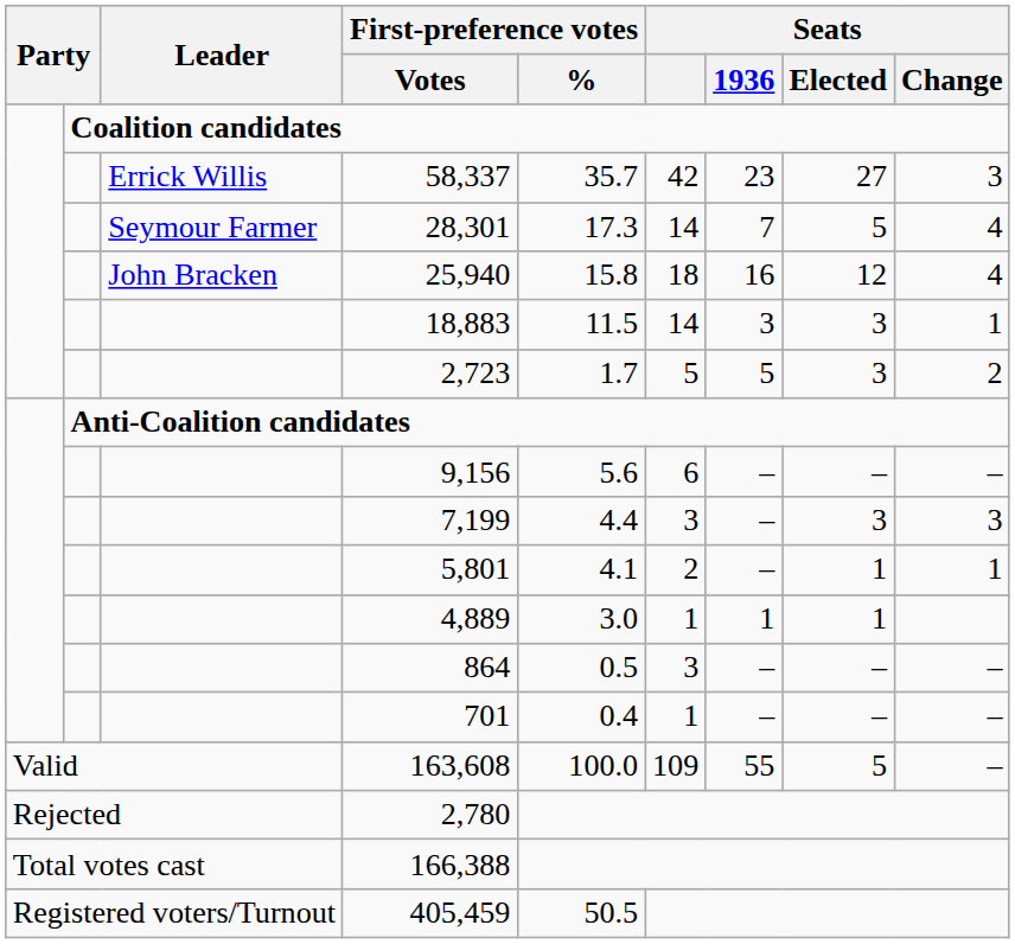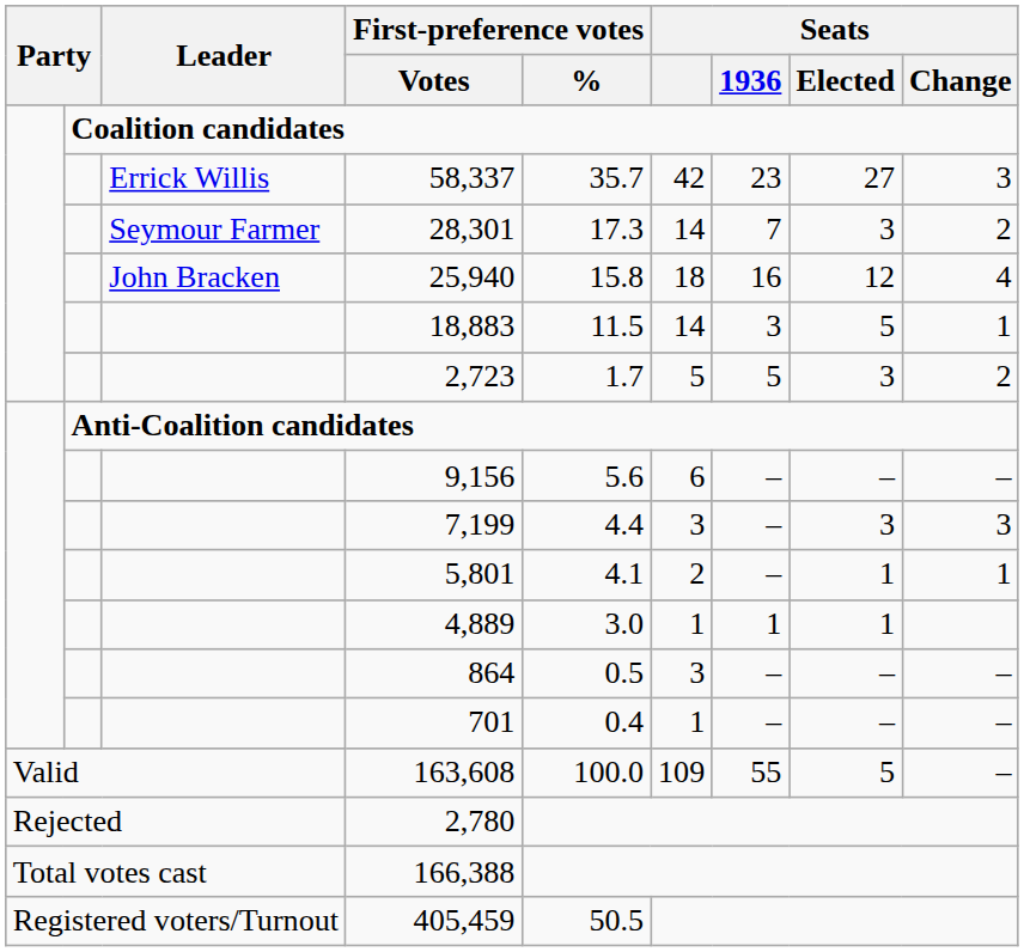 <table class="wikitable" style="text-align:right;">
 <tr>
 <th rowspan="2" colspan="2">Party</th>
 <th rowspan="2">Leader</th>
 <th colspan="2">First-preference votes</th>
 <th colspan="4">Seats</th>
 </tr>
 <tr style="text-align:right; background-color:#E9E9E9; text-align:center">
 <th>Votes</th>
 <th>% </th>
 <th></th>
 <th><a href='#'>1936</a></th>
 <th>Elected</th>
 <th>Change</th>
 </tr>
 <tr>
 <td rowspan="6" > </td>
 <td style="text-align:left;" colspan="8"><strong>Coalition candidates</strong></td>
 </tr>
 <tr>
 <td style="text-align:left;"></td>
 <td style="text-align:left;"><a href='#'>Errick Willis</a></td>
 <td>58,337</td>
 <td>35.7</td>
 <td>42</td>
 <td>23</td>
 <td>27</td>
 <td>3</td>
 </tr>
 <tr>
 <td style="text-align:left;"></td>
 <td style="text-align:left;"><a href='#'>Seymour Farmer</a></td>
 <td>28,301</td>
 <td>17.3</td>
 <td>14</td>
 <td>7</td>
-<td>5</td>
-<td>4</td>
+<td>3</td>
+<td>2</td>
 </tr>
 <tr>
 <td style="text-align:left;"></td>
 <td style="text-align:left;"><a href='#'>John Bracken</a></td>
 <td>25,940</td>
 <td>15.8</td>
 <td>18</td>
 <td>16</td>
 <td>12</td>
 <td>4</td>
 </tr>
 <tr>
 <td style="text-align:left;"></td>
 <td style="text-align:left;"></td>
 <td>18,883</td>
 <td>11.5</td>
 <td>14</td>
 <td>3</td>
-<td>3</td>
+<td>5</td>
 <td>1</td>
 </tr>
 <tr>
 <td style="text-align:left;"></td>
 <td style="text-align:left;"></td>
 <td>2,723</td>
 <td>1.7</td>
 <td>5</td>
 <td>5</td>
 <td>3</td>
 <td>2</td>
 </tr>
 <tr>
 <td rowspan="7" > </td>
 <td style="text-align:left;" colspan="8"><strong>Anti-Coalition candidates</strong></td>
 </tr>
 <tr>
 <td style="text-align:left;"></td>
 <td style="text-align:left;"></td>
 <td>9,156</td>
 <td>5.6</td>
 <td>6</td>
 <td>–</td>
 <td>–</td>
 <td>–</td>
 </tr>
 <tr>
 <td style="text-align:left;"></td>
 <td style="text-align:left;"></td>
 <td>7,199</td>
 <td>4.4</td>
 <td>3</td>
 <td>–</td>
 <td>3</td>
 <td>3</td>
 </tr>
 <tr>
 <td style="text-align:left;"></td>
 <td style="text-align:left;"></td>
 <td>5,801</td>
 <td>4.1</td>
 <td>2</td>
 <td>–</td>
 <td>1</td>
 <td>1</td>
 </tr>
 <tr>
 <td style="text-align:left;"></td>
 <td style="text-align:left;"></td>
 <td>4,889</td>
 <td>3.0</td>
 <td>1</td>
 <td>1</td>
 <td>1</td>
 <td></td>
 </tr>
 <tr>
 <td style="text-align:left;"></td>
 <td style="text-align:left;"></td>
 <td>864</td>
 <td>0.5</td>
 <td>3</td>
 <td>–</td>
 <td>–</td>
 <td>–</td>
 </tr>
 <tr>
 <td style="text-align:left;"></td>
 <td style="text-align:left;"></td>
 <td>701</td>
 <td>0.4</td>
 <td>1</td>
 <td>–</td>
 <td>–</td>
 <td>–</td>
 </tr>
 <tr>
 <td colspan=3 style="text-align:left;">Valid</td>
 <td>163,608</td>
 <td>100.0</td>
 <td>109</td>
 <td>55</td>
 <td>5</td>
 <td>–</td>
 </tr>
 <tr>
 <td colspan=3 style="text-align:left;">Rejected</td>
 <td>2,780</td>
 <td colspan=5></td>
 </tr>
 <tr>
 <td colspan=3 style="text-align:left;">Total votes cast</td>
 <td>166,388</td>
 <td colspan=5></td>
 </tr>
 <tr>
 <td colspan=3 style="text-align:left;">Registered voters/Turnout</td>
 <td>405,459</td>
 <td>50.5</td>
 <td colspan=4></td>
 </tr>
 </table>
